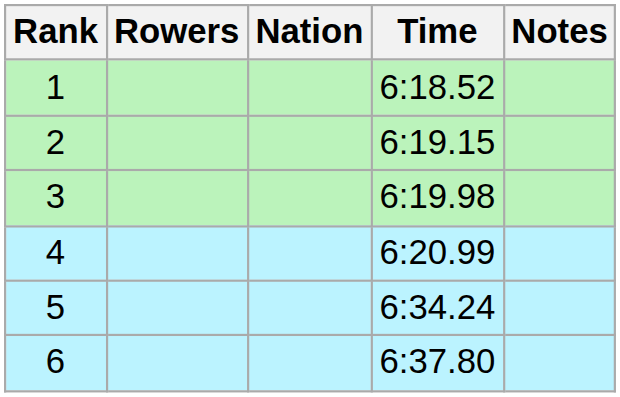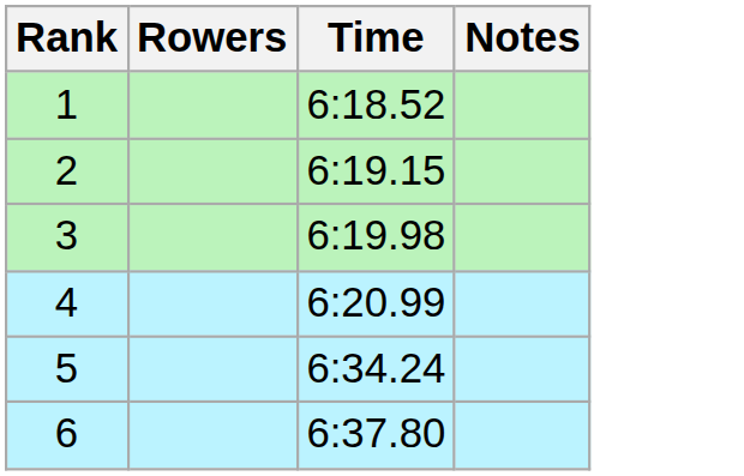 <table class="wikitable sortable" style="text-align:center">
 <tr>
 <th>Rank</th>
 <th>Rowers</th>
-<th>Nation</th>
 <th>Time</th>
 <th>Notes</th>
 </tr>
 <tr bgcolor=bbf3bb>
 <td>1</td>
 <td align=left data-sort-value="Jonke, Arnold"></td>
-<td align=left></td>
 <td>6:18.52</td>
 <td></td>
 </tr>
 <tr bgcolor=bbf3bb>
 <td>2</td>
 <td align=left data-sort-value="Rienks, Nico"></td>
-<td align=left></td>
 <td>6:19.15</td>
 <td></td>
 </tr>
 <tr bgcolor=bbf3bb>
 <td>3</td>
 <td align=left data-sort-value="Krzepiński, Andrzej"></td>
-<td align=left></td>
 <td>6:19.98</td>
 <td></td>
 </tr>
 <tr bgcolor=bbf3ff>
 <td>4</td>
 <td align=left data-sort-value="Dickison, Don"></td>
-<td align=left></td>
 <td>6:20.99</td>
 <td></td>
 </tr>
 <tr bgcolor=bbf3ff>
 <td>5</td>
 <td align=left data-sort-value="Shaposhnykov, Leonid"></td>
-<td align=left></td>
 <td>6:34.24</td>
 <td></td>
 </tr>
 <tr bgcolor=bbf3ff>
 <td>6</td>
 <td align=left data-sort-value="Gonin, René"></td>
-<td align=left></td>
 <td>6:37.80</td>
 <td></td>
 </tr>
 </table>
